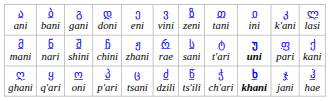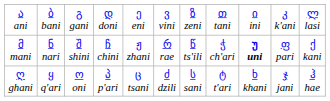 <table class="wikitable" style="line-height:1.2;width:30em;">
 <tr align=center>
 <td bgcolor="#ffffff"><span><a href='#'>ა</a></span><br><em>ani</em></td>
 <td bgcolor="#ffffff"><span><a href='#'>ბ</a></span><br><em>bani</em></td>
 <td bgcolor="#ffffff"><span><a href='#'>გ</a></span><br><em>gani</em></td>
 <td bgcolor="#ffffff"><span><a href='#'>დ</a></span><br><em>doni</em></td>
 <td bgcolor="#ffffff"><span><a href='#'>ე</a></span><br><em>eni</em></td>
 <td bgcolor="#ffffff"><span><a href='#'>ვ</a></span><br><em>vini</em></td>
 <td bgcolor="#ffffff"><span><a href='#'>ზ</a></span><br><em>zeni</em></td>
 <td bgcolor="#ffffff"><span><a href='#'>თ</a></span><br><em>tani</em></td>
 <td bgcolor="#ffffff"><span><a href='#'>ი</a></span><br><em>ini</em></td>
 <td bgcolor="#ffffff"><span><a href='#'>კ</a></span><br><em>k'ani</em></td>
 <td bgcolor="#ffffff"><span><a href='#'>ლ</a></span><br><em>lasi</em></td>
 </tr>
 <tr align=center>
 <td bgcolor="#ffffff"><span><a href='#'>მ</a></span><br><em>mani</em></td>
 <td bgcolor="#ffffff"><span><a href='#'>ნ</a></span><br><em>nari</em></td>
 <td bgcolor="#ffffff"><span><a href='#'>შ</a></span><br><em>shini</em></td>
 <td bgcolor="#ffffff"><span><a href='#'>ჩ</a></span><br><em>chini</em></td>
 <td bgcolor="#ffffff"><span><a href='#'>ჟ</a></span><br><em>zhani</em></td>
 <td bgcolor="#ffffff"><span><a href='#'>რ</a></span><br><em>rae</em></td>
-<td bgcolor="#ffffff"><span><a href='#'>ს</a></span><br><em>sani</em></td>
-<td bgcolor="#ffffff"><span><a href='#'>ტ</a></span><br><em>t'ari</em></td>
+<td bgcolor="#ffffff"><span><a href='#'>წ</a></span><br><em>ts'ili</em></td>
+<td bgcolor="#ffffff"><span><a href='#'>ჭ</a></span><br><em>ch'ari</em></td>
 <td bgcolor="#ffffff"><strong><span><a href='#'>უ</a></span><br><em>uni</em></strong></td>
 <td bgcolor="#ffffff"><span><a href='#'>ფ</a></span><br><em>pari</em></td>
 <td bgcolor="#ffffff"><span><a href='#'>ქ</a></span><br><em>kani</em></td>
 </tr>
 <tr align=center>
 <td bgcolor="#ffffff"><span><a href='#'>ღ</a></span><br><em>ghani</em></td>
 <td bgcolor="#ffffff"><span><a href='#'>ყ</a></span><br><em>q'ari</em></td>
 <td bgcolor="#ffffff"><span><a href='#'>ო</a></span><br><em>oni</em></td>
 <td bgcolor="#ffffff"><span><a href='#'>პ</a></span><br><em>p'ari</em></td>
 <td bgcolor="#ffffff"><span><a href='#'>ც</a></span><br><em>tsani</em></td>
 <td bgcolor="#ffffff"><span><a href='#'>ძ</a></span><br><em>dzili</em></td>
-<td bgcolor="#ffffff"><span><a href='#'>წ</a></span><br><em>ts'ili</em></td>
-<td bgcolor="#ffffff"><span><a href='#'>ჭ</a></span><br><em>ch'ari</em></td>
-<td bgcolor="#ffffff"><strong><span><a href='#'>ხ</a></span><br><em>khani</em></strong></td>
+<td bgcolor="#ffffff"><span><a href='#'>ს</a></span><br><em>sani</em></td>
+<td bgcolor="#ffffff"><span><a href='#'>ტ</a></span><br><em>t'ari</em></td>
+<td bgcolor="#ffffff"><span><a href='#'>ხ</a></span><br><em>khani</em></td>
 <td bgcolor="#ffffff"><span><a href='#'>ჯ</a></span><br><em>jani</em></td>
 <td bgcolor="#ffffff"><span><a href='#'>ჰ</a></span><br><em>hae</em></td>
 </tr>
 </table>
